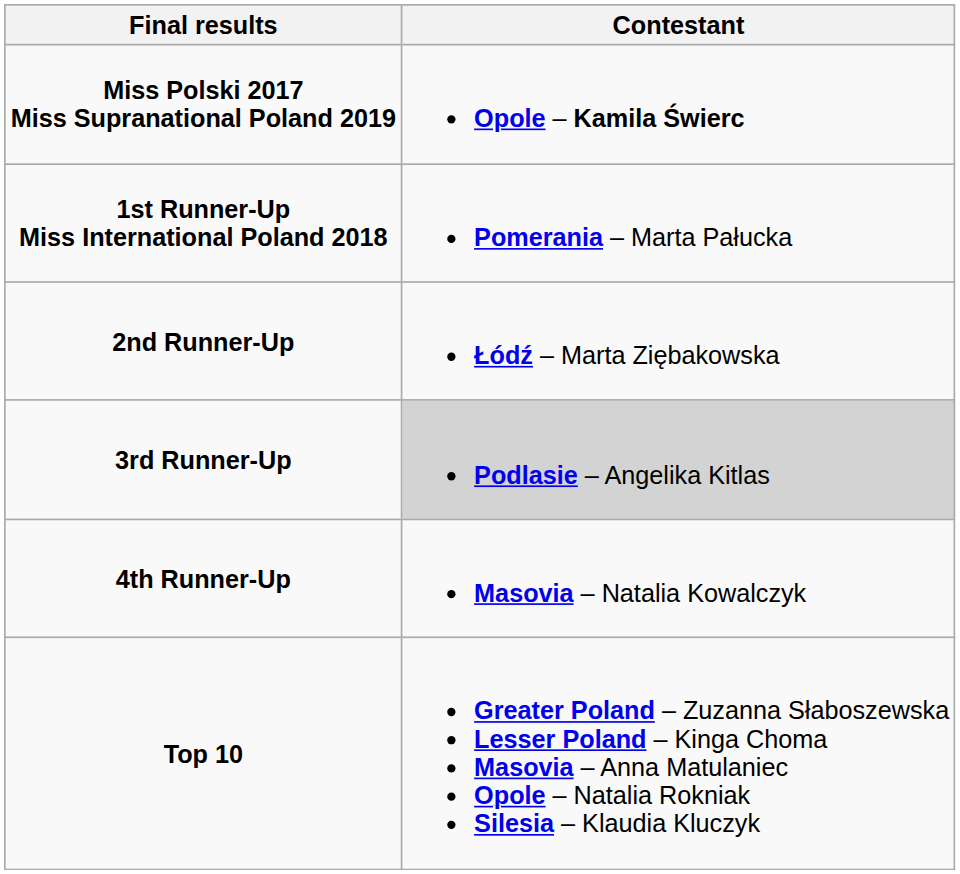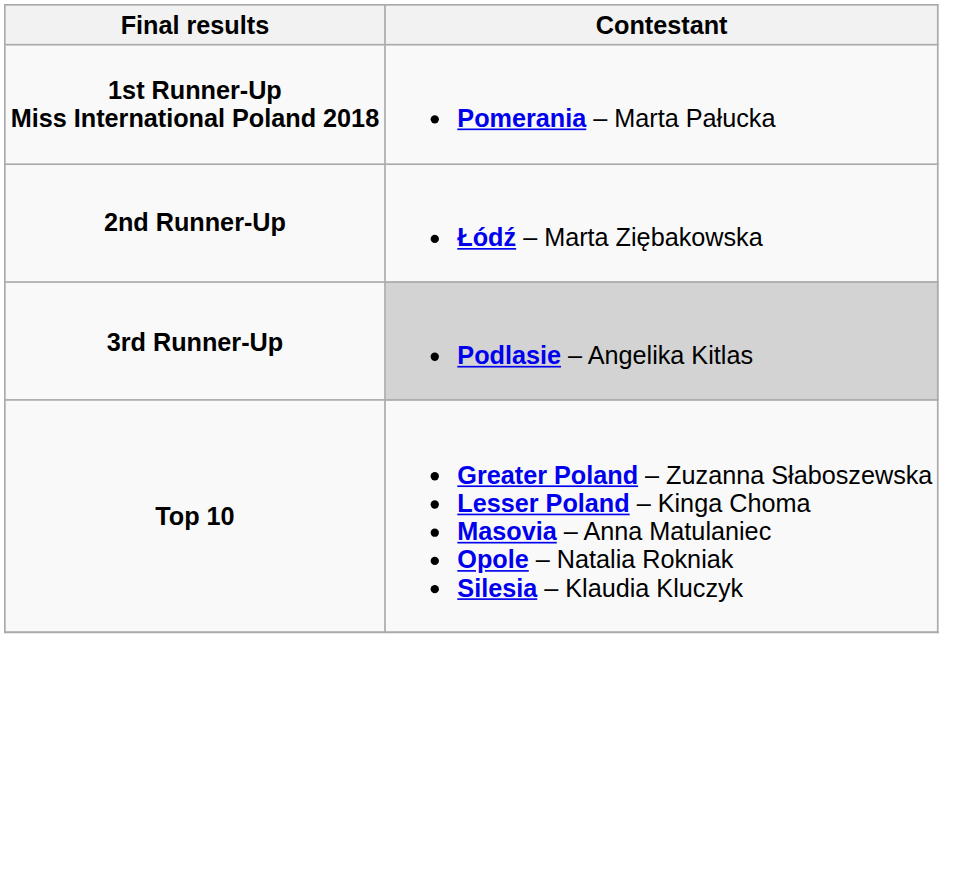 <table class="wikitable sortable" style="font-size: 95%;">
 <tr>
 <th>Final results</th>
 <th>Contestant</th>
-</tr>
-<tr>
-<td style="text-align:center;"><strong>Miss Polski 2017</strong><br><strong>Miss Supranational Poland 2019</strong></td>
-<td><br><ul><li> <strong><a href='#'>Opole</a></strong> – <strong>Kamila Świerc</strong></li></ul></td>
 </tr>
 <tr>
 <td style="text-align:center;"><strong>1st Runner-Up</strong><br><strong>Miss International Poland 2018</strong></td>
 <td><br><ul><li> <strong><a href='#'>Pomerania</a></strong> – Marta Pałucka</li></ul></td>
 </tr>
 <tr>
 <td style="text-align:center;"><strong>2nd Runner-Up</strong></td>
 <td><br><ul><li> <strong><a href='#'>Łódź</a></strong> – Marta Ziębakowska</li></ul></td>
 </tr>
 <tr>
 <td style="text-align:center;"><strong>3rd Runner-Up</strong></td>
 <td style="background: lightgrey;"><br><ul><li> <strong><a href='#'>Podlasie</a></strong> – Angelika Kitlas</li></ul></td>
 </tr>
 <tr>
-<td style="text-align:center;"><strong>4th Runner-Up</strong></td>
-<td><br><ul><li> <strong><a href='#'>Masovia</a></strong> – Natalia Kowalczyk</li></ul></td>
-</tr>
-<tr>
 <td style="text-align:center;"><strong>Top 10</strong></td>
 <td><br><ul><li> <strong><a href='#'>Greater Poland</a></strong> – Zuzanna Słaboszewska</li><li> <strong><a href='#'>Lesser Poland</a></strong> – Kinga Choma</li><li> <strong><a href='#'>Masovia</a></strong> – Anna Matulaniec</li><li> <strong><a href='#'>Opole</a></strong> – Natalia Rokniak</li><li> <strong><a href='#'>Silesia</a></strong> – Klaudia Kluczyk</li></ul></td>
 </tr>
 <tr>
 </tr>
 </table>
